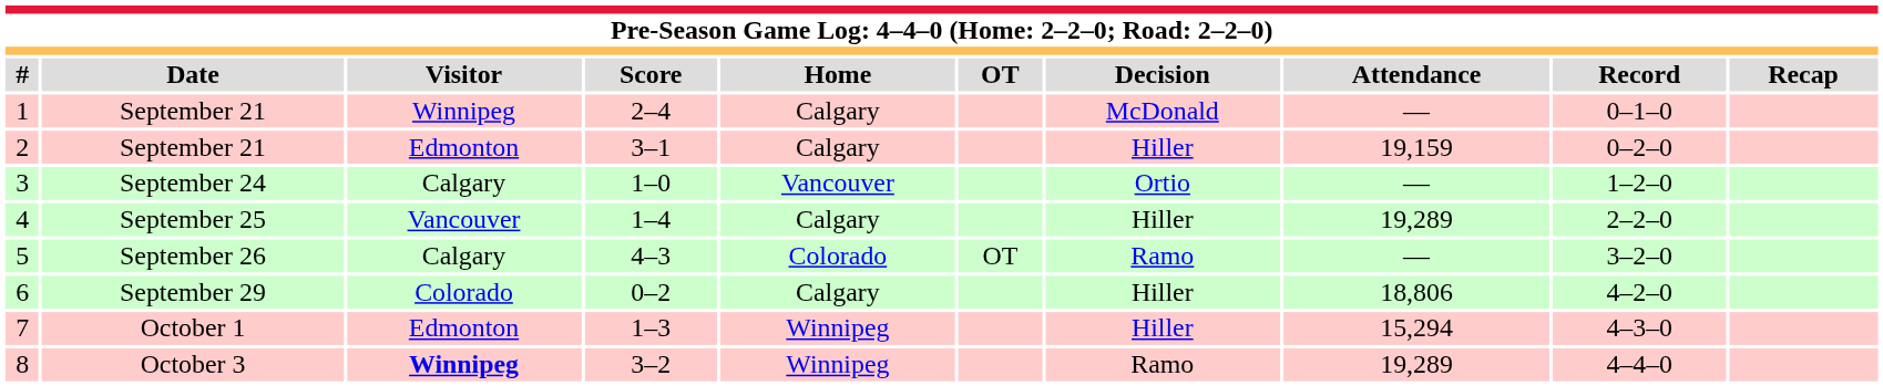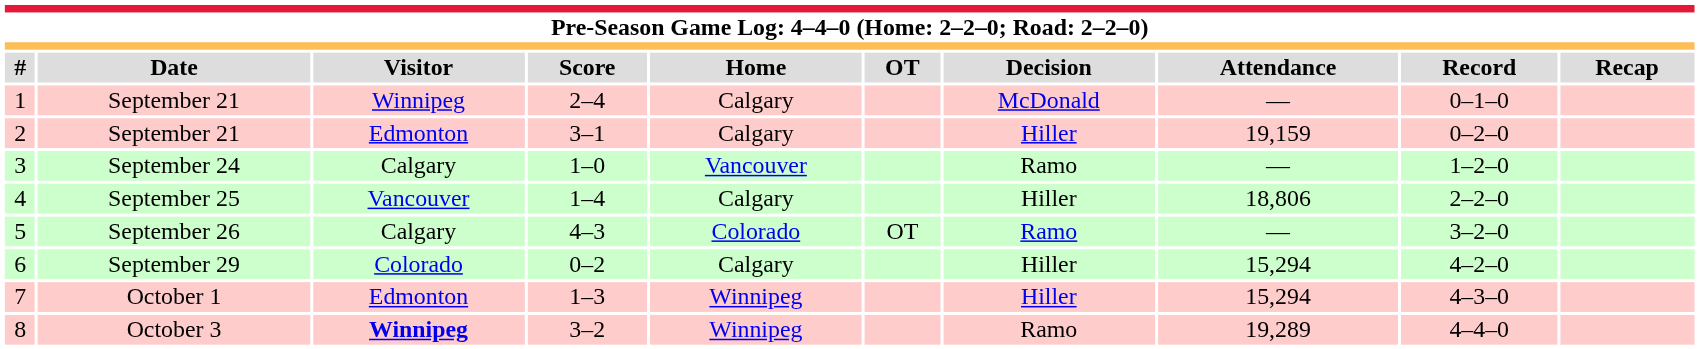 <table class="toccolours collapsible collapsed" style="width:90%; clear:both; margin:1.5em auto; text-align:center;">
 <tr>
 <th colspan=10 style="background:#fff; border-top:#E51837 5px solid; border-bottom:#FDBE57 5px solid;">Pre-Season Game Log: 4–4–0 (Home: 2–2–0; Road: 2–2–0)</th>
 </tr>
 <tr style="text-align:center; background:#ddd;">
 <th>#</th>
 <th>Date</th>
 <th>Visitor</th>
 <th>Score</th>
 <th>Home</th>
 <th>OT</th>
 <th>Decision</th>
 <th>Attendance</th>
 <th>Record</th>
 <th>Recap</th>
 </tr>
 <tr style="text-align:center; background:#fcc;">
 <td>1</td>
 <td>September 21</td>
 <td><a href='#'>Winnipeg</a></td>
 <td>2–4</td>
 <td>Calgary</td>
 <td></td>
 <td><a href='#'>McDonald</a></td>
 <td>––</td>
 <td>0–1–0</td>
 <td></td>
 </tr>
 <tr style="text-align:center; background:#fcc;">
 <td>2</td>
 <td>September 21</td>
 <td><a href='#'>Edmonton</a></td>
 <td>3–1</td>
 <td>Calgary</td>
 <td></td>
 <td><a href='#'>Hiller</a></td>
 <td>19,159</td>
 <td>0–2–0</td>
 <td></td>
 </tr>
 <tr style="text-align:center; background:#cfc;">
 <td>3</td>
 <td>September 24</td>
 <td>Calgary</td>
 <td>1–0</td>
 <td><a href='#'>Vancouver</a></td>
 <td></td>
-<td><a href='#'>Ortio</a></td>
+<td>Ramo</td>
 <td>––</td>
 <td>1–2–0</td>
 <td></td>
 </tr>
 <tr style="text-align:center; background:#cfc;">
 <td>4</td>
 <td>September 25</td>
 <td><a href='#'>Vancouver</a></td>
 <td>1–4</td>
 <td>Calgary</td>
 <td></td>
 <td>Hiller</td>
-<td>19,289</td>
+<td>18,806</td>
 <td>2–2–0</td>
 <td></td>
 </tr>
 <tr style="text-align:center; background:#cfc;">
 <td>5</td>
 <td>September 26</td>
 <td>Calgary</td>
 <td>4–3</td>
 <td><a href='#'>Colorado</a></td>
 <td>OT</td>
 <td><a href='#'>Ramo</a></td>
 <td>––</td>
 <td>3–2–0</td>
 <td></td>
 </tr>
 <tr style="text-align:center; background:#cfc;">
 <td>6</td>
 <td>September 29</td>
 <td><a href='#'>Colorado</a></td>
 <td>0–2</td>
 <td>Calgary</td>
 <td></td>
 <td>Hiller</td>
-<td>18,806</td>
+<td>15,294</td>
 <td>4–2–0</td>
 <td></td>
 </tr>
 <tr style="text-align:center; background:#fcc;">
 <td>7</td>
 <td>October 1</td>
 <td><a href='#'>Edmonton</a></td>
 <td>1–3</td>
 <td><a href='#'>Winnipeg</a></td>
 <td></td>
 <td><a href='#'>Hiller</a></td>
 <td>15,294</td>
 <td>4–3–0</td>
 <td></td>
 </tr>
 <tr style="text-align:center; background:#fcc;">
 <td>8</td>
 <td>October 3</td>
 <td><strong><a href='#'>Winnipeg</a></strong></td>
 <td>3–2</td>
 <td><a href='#'>Winnipeg</a></td>
 <td></td>
 <td>Ramo</td>
 <td>19,289</td>
 <td>4–4–0</td>
 <td></td>
 </tr>
 </table>
